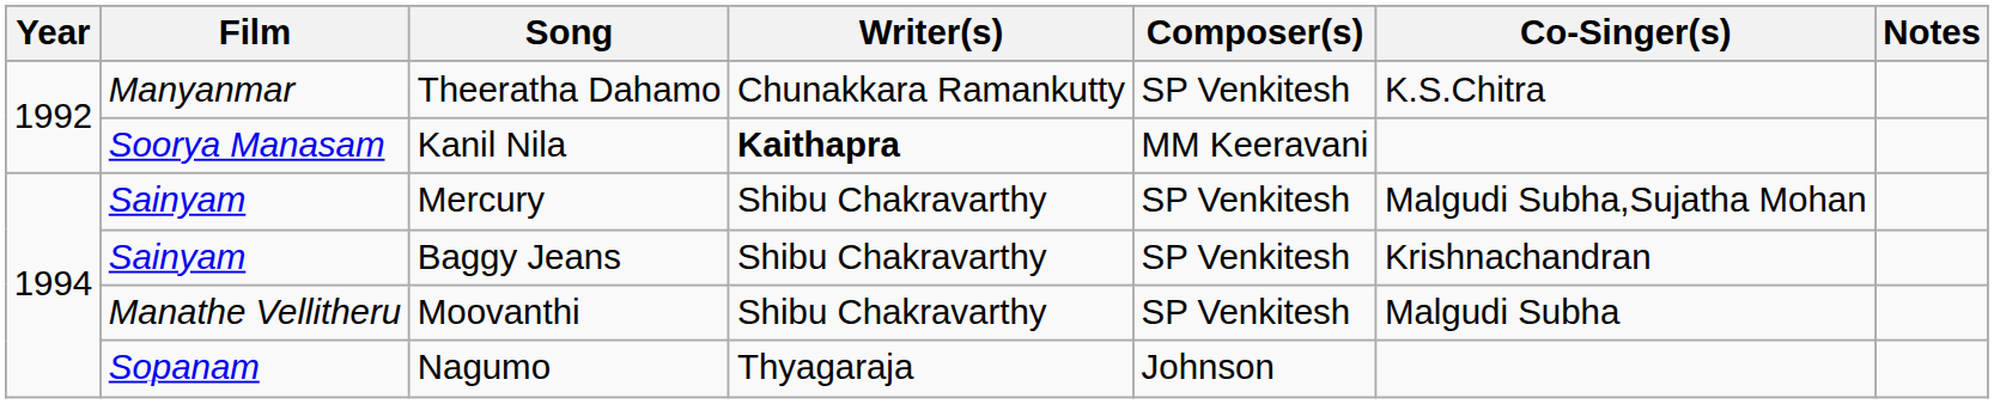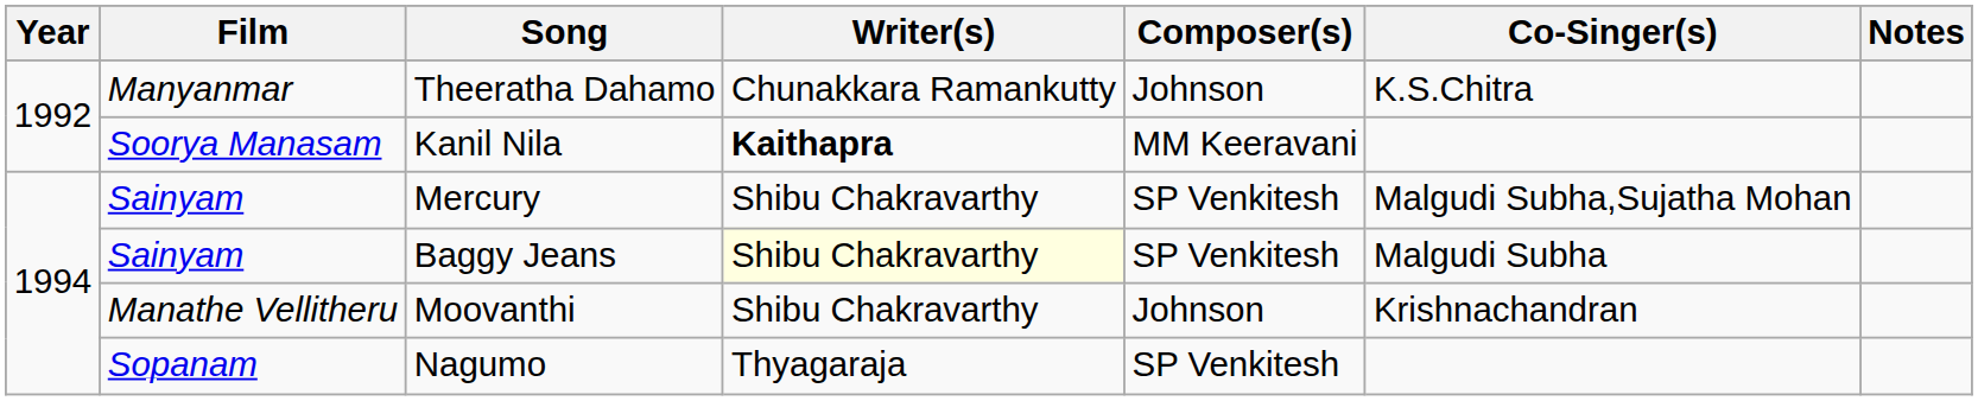 <table class="wikitable">
 <tr>
 <th>Year</th>
 <th>Film</th>
 <th>Song</th>
 <th>Writer(s)</th>
 <th>Composer(s)</th>
 <th>Co-Singer(s)</th>
 <th>Notes</th>
 </tr>
 <tr>
 <td rowspan=2>1992</td>
 <td><em>Manyanmar</em></td>
 <td>Theeratha Dahamo</td>
 <td>Chunakkara Ramankutty</td>
-<td>SP Venkitesh</td>
+<td>Johnson</td>
 <td>K.S.Chitra</td>
 <td></td>
 </tr>
 <tr>
 <td><em><a href='#'>Soorya Manasam</a></em></td>
 <td>Kanil Nila</td>
 <td><strong>Kaithapra</strong></td>
 <td>MM Keeravani</td>
 <td></td>
 <td></td>
 </tr>
 <tr>
 <td Rowspan=4>1994</td>
 <td><em><a href='#'>Sainyam</a></em></td>
 <td>Mercury</td>
 <td>Shibu Chakravarthy</td>
 <td>SP Venkitesh</td>
 <td>Malgudi Subha,Sujatha Mohan</td>
 <td></td>
 </tr>
 <tr>
 <td><em><a href='#'>Sainyam</a></em></td>
 <td>Baggy Jeans</td>
-<td>Shibu Chakravarthy</td>
+<td style="background: lightyellow;">Shibu Chakravarthy</td>
 <td>SP Venkitesh</td>
-<td>Krishnachandran</td>
+<td>Malgudi Subha</td>
 <td></td>
 </tr>
 <tr>
 <td><em>Manathe Vellitheru</em></td>
 <td>Moovanthi</td>
 <td>Shibu Chakravarthy</td>
-<td>SP Venkitesh</td>
-<td>Malgudi Subha</td>
+<td>Johnson</td>
+<td>Krishnachandran</td>
 <td></td>
 </tr>
 <tr>
 <td><em><a href='#'>Sopanam</a></em></td>
 <td>Nagumo</td>
 <td>Thyagaraja</td>
-<td>Johnson</td>
+<td>SP Venkitesh</td>
 <td></td>
 <td></td>
 </tr>
 </table>
